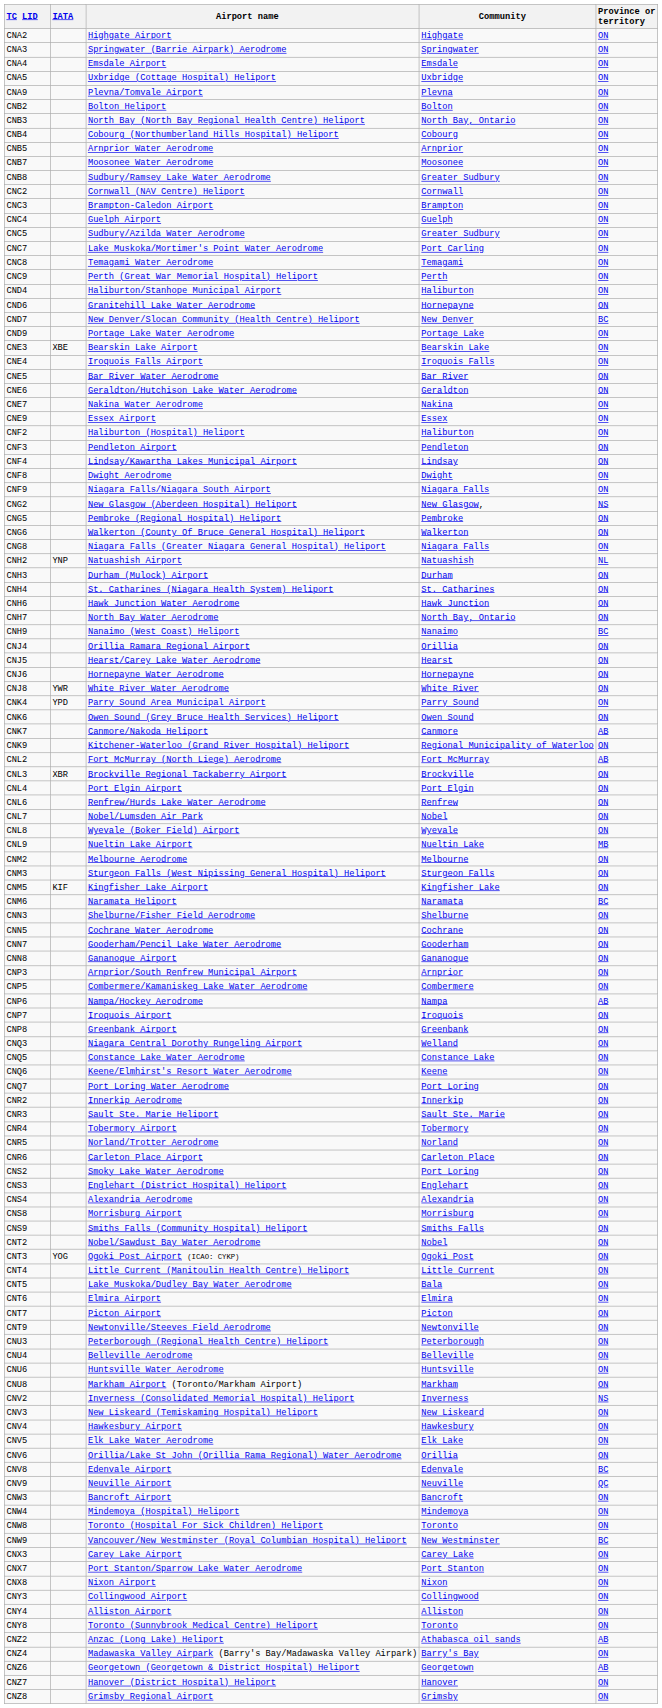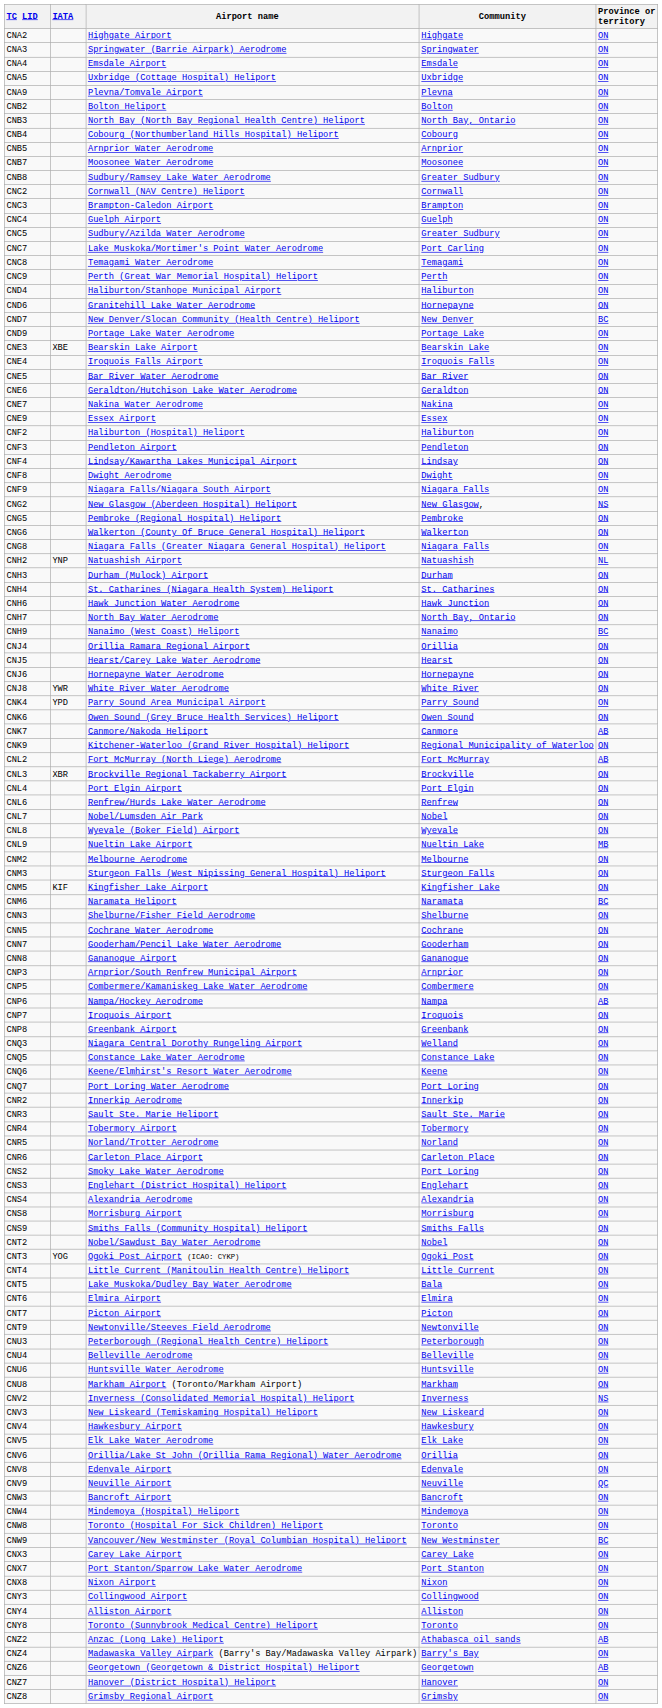 <table class="wikitable" style="width:auto;">
 <tr>
 <th width="*"><a href='#'>TC</a> <a href='#'>LID</a>  </th>
 <th width="*"><a href='#'>IATA</a>  </th>
 <th width="*">Airport name  </th>
 <th width="*">Community  </th>
 <th width="*">Province or<br>territory  </th>
 </tr>
 <tr>
 <td>CNA2</td>
 <td></td>
 <td><a href='#'>Highgate Airport</a></td>
 <td><a href='#'>Highgate</a></td>
 <td><a href='#'>ON</a></td>
 </tr>
 <tr>
 <td>CNA3</td>
 <td></td>
 <td><a href='#'>Springwater (Barrie Airpark) Aerodrome</a></td>
 <td><a href='#'>Springwater</a></td>
 <td><a href='#'>ON</a></td>
 </tr>
 <tr>
 <td>CNA4</td>
 <td></td>
 <td><a href='#'>Emsdale Airport</a></td>
 <td><a href='#'>Emsdale</a></td>
 <td><a href='#'>ON</a></td>
 </tr>
 <tr>
 <td>CNA5</td>
 <td></td>
 <td><a href='#'>Uxbridge (Cottage Hospital) Heliport</a></td>
 <td><a href='#'>Uxbridge</a></td>
 <td><a href='#'>ON</a></td>
 </tr>
 <tr>
 <td>CNA9</td>
 <td></td>
 <td><a href='#'>Plevna/Tomvale Airport</a></td>
 <td><a href='#'>Plevna</a></td>
 <td><a href='#'>ON</a></td>
 </tr>
 <tr>
 <td>CNB2</td>
 <td></td>
 <td><a href='#'>Bolton Heliport</a></td>
 <td><a href='#'>Bolton</a></td>
 <td><a href='#'>ON</a></td>
 </tr>
 <tr>
 <td>CNB3</td>
 <td></td>
 <td><a href='#'>North Bay (North Bay Regional Health Centre) Heliport</a></td>
 <td><a href='#'>North Bay, Ontario</a></td>
 <td><a href='#'>ON</a></td>
 </tr>
 <tr>
 <td>CNB4</td>
 <td></td>
 <td><a href='#'>Cobourg (Northumberland Hills Hospital) Heliport</a></td>
 <td><a href='#'>Cobourg</a></td>
 <td><a href='#'>ON</a></td>
 </tr>
 <tr>
 <td>CNB5</td>
 <td></td>
 <td><a href='#'>Arnprior Water Aerodrome</a></td>
 <td><a href='#'>Arnprior</a></td>
 <td><a href='#'>ON</a></td>
 </tr>
 <tr>
 <td>CNB7</td>
 <td></td>
 <td><a href='#'>Moosonee Water Aerodrome</a></td>
 <td><a href='#'>Moosonee</a></td>
 <td><a href='#'>ON</a></td>
 </tr>
 <tr>
 <td>CNB8</td>
 <td></td>
 <td><a href='#'>Sudbury/Ramsey Lake Water Aerodrome</a></td>
 <td><a href='#'>Greater Sudbury</a></td>
 <td><a href='#'>ON</a></td>
 </tr>
 <tr>
 <td>CNC2</td>
 <td></td>
 <td><a href='#'>Cornwall (NAV Centre) Heliport</a></td>
 <td><a href='#'>Cornwall</a></td>
 <td><a href='#'>ON</a></td>
 </tr>
 <tr>
 <td>CNC3</td>
 <td></td>
 <td><a href='#'>Brampton-Caledon Airport</a></td>
 <td><a href='#'>Brampton</a></td>
 <td><a href='#'>ON</a></td>
 </tr>
 <tr>
 <td>CNC4</td>
 <td></td>
 <td><a href='#'>Guelph Airport</a></td>
 <td><a href='#'>Guelph</a></td>
 <td><a href='#'>ON</a></td>
 </tr>
 <tr>
 <td>CNC5</td>
 <td></td>
 <td><a href='#'>Sudbury/Azilda Water Aerodrome</a></td>
 <td><a href='#'>Greater Sudbury</a></td>
 <td><a href='#'>ON</a></td>
 </tr>
 <tr>
 <td>CNC7</td>
 <td></td>
 <td><a href='#'>Lake Muskoka/Mortimer's Point Water Aerodrome</a></td>
 <td><a href='#'>Port Carling</a></td>
 <td><a href='#'>ON</a></td>
 </tr>
 <tr>
 <td>CNC8</td>
 <td></td>
 <td><a href='#'>Temagami Water Aerodrome</a></td>
 <td><a href='#'>Temagami</a></td>
 <td><a href='#'>ON</a></td>
 </tr>
 <tr>
 <td>CNC9</td>
 <td></td>
 <td><a href='#'>Perth (Great War Memorial Hospital) Heliport</a></td>
 <td><a href='#'>Perth</a></td>
 <td><a href='#'>ON</a></td>
 </tr>
 <tr>
 <td>CND4</td>
 <td></td>
 <td><a href='#'>Haliburton/Stanhope Municipal Airport</a></td>
 <td><a href='#'>Haliburton</a></td>
 <td><a href='#'>ON</a></td>
 </tr>
 <tr>
 <td>CND6</td>
 <td></td>
 <td><a href='#'>Granitehill Lake Water Aerodrome</a></td>
 <td><a href='#'>Hornepayne</a></td>
 <td><a href='#'>ON</a></td>
 </tr>
 <tr>
 <td>CND7</td>
 <td></td>
 <td><a href='#'>New Denver/Slocan Community (Health Centre) Heliport</a></td>
 <td><a href='#'>New Denver</a></td>
 <td><a href='#'>BC</a></td>
 </tr>
 <tr>
 <td>CND9</td>
 <td></td>
 <td><a href='#'>Portage Lake Water Aerodrome</a></td>
 <td><a href='#'>Portage Lake</a></td>
 <td><a href='#'>ON</a></td>
 </tr>
 <tr>
 <td>CNE3</td>
 <td>XBE</td>
 <td><a href='#'>Bearskin Lake Airport</a></td>
 <td><a href='#'>Bearskin Lake</a></td>
 <td><a href='#'>ON</a></td>
 </tr>
 <tr>
 <td>CNE4</td>
 <td></td>
 <td><a href='#'>Iroquois Falls Airport</a></td>
 <td><a href='#'>Iroquois Falls</a></td>
 <td><a href='#'>ON</a></td>
 </tr>
 <tr>
 <td>CNE5</td>
 <td></td>
 <td><a href='#'>Bar River Water Aerodrome</a></td>
 <td><a href='#'>Bar River</a></td>
 <td><a href='#'>ON</a></td>
 </tr>
 <tr>
 <td>CNE6</td>
 <td></td>
 <td><a href='#'>Geraldton/Hutchison Lake Water Aerodrome</a></td>
 <td><a href='#'>Geraldton</a></td>
 <td><a href='#'>ON</a></td>
 </tr>
 <tr>
 <td>CNE7</td>
 <td></td>
 <td><a href='#'>Nakina Water Aerodrome</a></td>
 <td><a href='#'>Nakina</a></td>
 <td><a href='#'>ON</a></td>
 </tr>
 <tr>
 <td>CNE9</td>
 <td></td>
 <td><a href='#'>Essex Airport</a></td>
 <td><a href='#'>Essex</a></td>
 <td><a href='#'>ON</a></td>
 </tr>
 <tr>
 <td>CNF2</td>
 <td></td>
 <td><a href='#'>Haliburton (Hospital) Heliport</a></td>
 <td><a href='#'>Haliburton</a></td>
 <td><a href='#'>ON</a></td>
 </tr>
 <tr>
 <td>CNF3</td>
 <td></td>
 <td><a href='#'>Pendleton Airport</a></td>
 <td><a href='#'>Pendleton</a></td>
 <td><a href='#'>ON</a></td>
 </tr>
 <tr>
 <td>CNF4</td>
 <td></td>
 <td><a href='#'>Lindsay/Kawartha Lakes Municipal Airport</a></td>
 <td><a href='#'>Lindsay</a></td>
 <td><a href='#'>ON</a></td>
 </tr>
 <tr>
 <td>CNF8</td>
 <td></td>
 <td><a href='#'>Dwight Aerodrome</a></td>
 <td><a href='#'>Dwight</a></td>
 <td><a href='#'>ON</a></td>
 </tr>
 <tr>
 <td>CNF9</td>
 <td></td>
 <td><a href='#'>Niagara Falls/Niagara South Airport</a></td>
 <td><a href='#'>Niagara Falls</a></td>
 <td><a href='#'>ON</a></td>
 </tr>
 <tr>
 <td>CNG2</td>
 <td></td>
 <td><a href='#'>New Glasgow (Aberdeen Hospital) Heliport</a></td>
 <td><a href='#'>New Glasgow</a>,</td>
 <td><a href='#'>NS</a></td>
 </tr>
 <tr>
 <td>CNG5</td>
 <td></td>
 <td><a href='#'>Pembroke (Regional Hospital) Heliport</a></td>
 <td><a href='#'>Pembroke</a></td>
 <td><a href='#'>ON</a></td>
 </tr>
 <tr>
 <td>CNG6</td>
 <td></td>
 <td><a href='#'>Walkerton (County Of Bruce General Hospital) Heliport</a></td>
 <td><a href='#'>Walkerton</a></td>
 <td><a href='#'>ON</a></td>
 </tr>
 <tr>
 <td>CNG8</td>
 <td></td>
 <td><a href='#'>Niagara Falls (Greater Niagara General Hospital) Heliport</a></td>
 <td><a href='#'>Niagara Falls</a></td>
 <td><a href='#'>ON</a></td>
 </tr>
 <tr>
 <td>CNH2</td>
 <td>YNP</td>
 <td><a href='#'>Natuashish Airport</a></td>
 <td><a href='#'>Natuashish</a></td>
 <td><a href='#'>NL</a></td>
 </tr>
 <tr>
 <td>CNH3</td>
 <td></td>
 <td><a href='#'>Durham (Mulock) Airport</a></td>
 <td><a href='#'>Durham</a></td>
 <td><a href='#'>ON</a></td>
 </tr>
 <tr>
 <td>CNH4</td>
 <td></td>
 <td><a href='#'>St. Catharines (Niagara Health System) Heliport</a></td>
 <td><a href='#'>St. Catharines</a></td>
 <td><a href='#'>ON</a></td>
 </tr>
 <tr>
 <td>CNH6</td>
 <td></td>
 <td><a href='#'>Hawk Junction Water Aerodrome</a></td>
 <td><a href='#'>Hawk Junction</a></td>
 <td><a href='#'>ON</a></td>
 </tr>
 <tr>
 <td>CNH7</td>
 <td></td>
 <td><a href='#'>North Bay Water Aerodrome</a></td>
 <td><a href='#'>North Bay, Ontario</a></td>
 <td><a href='#'>ON</a></td>
 </tr>
 <tr>
 <td>CNH9</td>
 <td></td>
 <td><a href='#'>Nanaimo (West Coast) Heliport</a></td>
 <td><a href='#'>Nanaimo</a></td>
 <td><a href='#'>BC</a></td>
 </tr>
 <tr>
 <td>CNJ4</td>
 <td></td>
 <td><a href='#'>Orillia Ramara Regional Airport</a></td>
 <td><a href='#'>Orillia</a></td>
 <td><a href='#'>ON</a></td>
 </tr>
 <tr>
 <td>CNJ5</td>
 <td></td>
 <td><a href='#'>Hearst/Carey Lake Water Aerodrome</a></td>
 <td><a href='#'>Hearst</a></td>
 <td><a href='#'>ON</a></td>
 </tr>
 <tr>
 <td>CNJ6</td>
 <td></td>
 <td><a href='#'>Hornepayne Water Aerodrome</a></td>
 <td><a href='#'>Hornepayne</a></td>
 <td><a href='#'>ON</a></td>
 </tr>
 <tr>
 <td>CNJ8</td>
 <td>YWR</td>
 <td><a href='#'>White River Water Aerodrome</a></td>
 <td><a href='#'>White River</a></td>
 <td><a href='#'>ON</a></td>
 </tr>
 <tr>
 <td>CNK4</td>
 <td>YPD</td>
 <td><a href='#'>Parry Sound Area Municipal Airport</a></td>
 <td><a href='#'>Parry Sound</a></td>
 <td><a href='#'>ON</a></td>
 </tr>
 <tr>
 <td>CNK6</td>
 <td></td>
 <td><a href='#'>Owen Sound (Grey Bruce Health Services) Heliport</a></td>
 <td><a href='#'>Owen Sound</a></td>
 <td><a href='#'>ON</a></td>
 </tr>
 <tr>
 <td>CNK7</td>
 <td></td>
 <td><a href='#'>Canmore/Nakoda Heliport</a></td>
 <td><a href='#'>Canmore</a></td>
 <td><a href='#'>AB</a></td>
 </tr>
 <tr>
 <td>CNK9</td>
 <td></td>
 <td><a href='#'>Kitchener-Waterloo (Grand River Hospital) Heliport</a></td>
 <td><a href='#'>Regional Municipality of Waterloo</a></td>
 <td><a href='#'>ON</a></td>
 </tr>
 <tr>
 <td>CNL2</td>
 <td></td>
 <td><a href='#'>Fort McMurray (North Liege) Aerodrome</a></td>
 <td><a href='#'>Fort McMurray</a></td>
 <td><a href='#'>AB</a></td>
 </tr>
 <tr>
 <td>CNL3</td>
 <td>XBR</td>
 <td><a href='#'>Brockville Regional Tackaberry Airport</a></td>
 <td><a href='#'>Brockville</a></td>
 <td><a href='#'>ON</a></td>
 </tr>
 <tr>
 <td>CNL4</td>
 <td></td>
 <td><a href='#'>Port Elgin Airport</a></td>
 <td><a href='#'>Port Elgin</a></td>
 <td><a href='#'>ON</a></td>
 </tr>
 <tr>
 <td>CNL6</td>
 <td></td>
 <td><a href='#'>Renfrew/Hurds Lake Water Aerodrome</a></td>
 <td><a href='#'>Renfrew</a></td>
 <td><a href='#'>ON</a></td>
 </tr>
 <tr>
 <td>CNL7</td>
 <td></td>
 <td><a href='#'>Nobel/Lumsden Air Park</a></td>
 <td><a href='#'>Nobel</a></td>
 <td><a href='#'>ON</a></td>
 </tr>
 <tr>
 <td>CNL8</td>
 <td></td>
 <td><a href='#'>Wyevale (Boker Field) Airport</a></td>
 <td><a href='#'>Wyevale</a></td>
 <td><a href='#'>ON</a></td>
 </tr>
 <tr>
 <td>CNL9</td>
 <td></td>
 <td><a href='#'>Nueltin Lake Airport</a></td>
 <td><a href='#'>Nueltin Lake</a></td>
 <td><a href='#'>MB</a></td>
 </tr>
 <tr>
 <td>CNM2</td>
 <td></td>
 <td><a href='#'>Melbourne Aerodrome</a></td>
 <td><a href='#'>Melbourne</a></td>
 <td><a href='#'>ON</a></td>
 </tr>
 <tr>
 <td>CNM3</td>
 <td></td>
 <td><a href='#'>Sturgeon Falls (West Nipissing General Hospital) Heliport</a></td>
 <td><a href='#'>Sturgeon Falls</a></td>
 <td><a href='#'>ON</a></td>
 </tr>
 <tr>
 <td>CNM5</td>
 <td>KIF</td>
 <td><a href='#'>Kingfisher Lake Airport</a></td>
 <td><a href='#'>Kingfisher Lake</a></td>
 <td><a href='#'>ON</a></td>
 </tr>
 <tr>
 <td>CNM6</td>
 <td></td>
 <td><a href='#'>Naramata Heliport</a></td>
 <td><a href='#'>Naramata</a></td>
 <td><a href='#'>BC</a></td>
 </tr>
 <tr>
 <td>CNN3</td>
 <td></td>
 <td><a href='#'>Shelburne/Fisher Field Aerodrome</a></td>
 <td><a href='#'>Shelburne</a></td>
 <td><a href='#'>ON</a></td>
 </tr>
 <tr>
 <td>CNN5</td>
 <td></td>
 <td><a href='#'>Cochrane Water Aerodrome</a></td>
 <td><a href='#'>Cochrane</a></td>
 <td><a href='#'>ON</a></td>
 </tr>
 <tr>
 <td>CNN7</td>
 <td></td>
 <td><a href='#'>Gooderham/Pencil Lake Water Aerodrome</a></td>
 <td><a href='#'>Gooderham</a></td>
 <td><a href='#'>ON</a></td>
 </tr>
 <tr>
 <td>CNN8</td>
 <td></td>
 <td><a href='#'>Gananoque Airport</a></td>
 <td><a href='#'>Gananoque</a></td>
 <td><a href='#'>ON</a></td>
 </tr>
 <tr>
 <td>CNP3</td>
 <td></td>
 <td><a href='#'>Arnprior/South Renfrew Municipal Airport</a></td>
 <td><a href='#'>Arnprior</a></td>
 <td><a href='#'>ON</a></td>
 </tr>
 <tr>
 <td>CNP5</td>
 <td></td>
 <td><a href='#'>Combermere/Kamaniskeg Lake Water Aerodrome</a></td>
 <td><a href='#'>Combermere</a></td>
 <td><a href='#'>ON</a></td>
 </tr>
 <tr>
 <td>CNP6</td>
 <td></td>
 <td><a href='#'>Nampa/Hockey Aerodrome</a></td>
 <td><a href='#'>Nampa</a></td>
 <td><a href='#'>AB</a></td>
 </tr>
 <tr>
 <td>CNP7</td>
 <td></td>
 <td><a href='#'>Iroquois Airport</a></td>
 <td><a href='#'>Iroquois</a></td>
 <td><a href='#'>ON</a></td>
 </tr>
 <tr>
 <td>CNP8</td>
 <td></td>
 <td><a href='#'>Greenbank Airport</a></td>
 <td><a href='#'>Greenbank</a></td>
 <td><a href='#'>ON</a></td>
 </tr>
 <tr>
 <td>CNQ3</td>
 <td></td>
 <td><a href='#'>Niagara Central Dorothy Rungeling Airport</a></td>
 <td><a href='#'>Welland</a></td>
 <td><a href='#'>ON</a></td>
 </tr>
 <tr>
 <td>CNQ5</td>
 <td></td>
 <td><a href='#'>Constance Lake Water Aerodrome</a></td>
 <td><a href='#'>Constance Lake</a></td>
 <td><a href='#'>ON</a></td>
 </tr>
 <tr>
 <td>CNQ6</td>
 <td></td>
 <td><a href='#'>Keene/Elmhirst's Resort Water Aerodrome</a></td>
 <td><a href='#'>Keene</a></td>
 <td><a href='#'>ON</a></td>
 </tr>
 <tr>
 <td>CNQ7</td>
 <td></td>
 <td><a href='#'>Port Loring Water Aerodrome</a></td>
 <td><a href='#'>Port Loring</a></td>
 <td><a href='#'>ON</a></td>
 </tr>
 <tr>
 <td>CNR2</td>
 <td></td>
 <td><a href='#'>Innerkip Aerodrome</a></td>
 <td><a href='#'>Innerkip</a></td>
 <td><a href='#'>ON</a></td>
 </tr>
 <tr>
 <td>CNR3</td>
 <td></td>
 <td><a href='#'>Sault Ste. Marie Heliport</a></td>
 <td><a href='#'>Sault Ste. Marie</a></td>
 <td><a href='#'>ON</a></td>
 </tr>
 <tr>
 <td>CNR4</td>
 <td></td>
 <td><a href='#'>Tobermory Airport</a></td>
 <td><a href='#'>Tobermory</a></td>
 <td><a href='#'>ON</a></td>
 </tr>
 <tr>
 <td>CNR5</td>
 <td></td>
 <td><a href='#'>Norland/Trotter Aerodrome</a></td>
 <td><a href='#'>Norland</a></td>
 <td><a href='#'>ON</a></td>
 </tr>
 <tr>
 <td>CNR6</td>
 <td></td>
 <td><a href='#'>Carleton Place Airport</a></td>
 <td><a href='#'>Carleton Place</a></td>
 <td><a href='#'>ON</a></td>
 </tr>
 <tr>
 <td>CNS2</td>
 <td></td>
 <td><a href='#'>Smoky Lake Water Aerodrome</a></td>
 <td><a href='#'>Port Loring</a></td>
 <td><a href='#'>ON</a></td>
 </tr>
 <tr>
 <td>CNS3</td>
 <td></td>
 <td><a href='#'>Englehart (District Hospital) Heliport</a></td>
 <td><a href='#'>Englehart</a></td>
 <td><a href='#'>ON</a></td>
 </tr>
 <tr>
 <td>CNS4</td>
 <td></td>
 <td><a href='#'>Alexandria Aerodrome</a></td>
 <td><a href='#'>Alexandria</a></td>
 <td><a href='#'>ON</a></td>
 </tr>
 <tr>
 <td>CNS8</td>
 <td></td>
 <td><a href='#'>Morrisburg Airport</a></td>
 <td><a href='#'>Morrisburg</a></td>
 <td><a href='#'>ON</a></td>
 </tr>
 <tr>
 <td>CNS9</td>
 <td></td>
 <td><a href='#'>Smiths Falls (Community Hospital) Heliport</a></td>
 <td><a href='#'>Smiths Falls</a></td>
 <td><a href='#'>ON</a></td>
 </tr>
 <tr>
 <td>CNT2</td>
 <td></td>
 <td><a href='#'>Nobel/Sawdust Bay Water Aerodrome</a></td>
 <td><a href='#'>Nobel</a></td>
 <td><a href='#'>ON</a></td>
 </tr>
 <tr>
 <td>CNT3</td>
 <td>YOG</td>
 <td><a href='#'>Ogoki Post Airport</a> <small>(ICAO: CYKP)</small></td>
 <td><a href='#'>Ogoki Post</a></td>
 <td><a href='#'>ON</a></td>
 </tr>
 <tr>
 <td>CNT4</td>
 <td></td>
 <td><a href='#'>Little Current (Manitoulin Health Centre) Heliport</a></td>
 <td><a href='#'>Little Current</a></td>
 <td><a href='#'>ON</a></td>
 </tr>
 <tr>
 <td>CNT5</td>
 <td></td>
 <td><a href='#'>Lake Muskoka/Dudley Bay Water Aerodrome</a></td>
 <td><a href='#'>Bala</a></td>
 <td><a href='#'>ON</a></td>
 </tr>
 <tr>
 <td>CNT6</td>
 <td></td>
 <td><a href='#'>Elmira Airport</a></td>
 <td><a href='#'>Elmira</a></td>
 <td><a href='#'>ON</a></td>
 </tr>
 <tr>
 <td>CNT7</td>
 <td></td>
 <td><a href='#'>Picton Airport</a></td>
 <td><a href='#'>Picton</a></td>
 <td><a href='#'>ON</a></td>
 </tr>
 <tr>
 <td>CNT9</td>
 <td></td>
 <td><a href='#'>Newtonville/Steeves Field Aerodrome</a></td>
 <td><a href='#'>Newtonville</a></td>
 <td><a href='#'>ON</a></td>
 </tr>
 <tr>
 <td>CNU3</td>
 <td></td>
 <td><a href='#'>Peterborough (Regional Health Centre) Heliport</a></td>
 <td><a href='#'>Peterborough</a></td>
 <td><a href='#'>ON</a></td>
 </tr>
 <tr>
 <td>CNU4</td>
 <td></td>
 <td><a href='#'>Belleville Aerodrome</a></td>
 <td><a href='#'>Belleville</a></td>
 <td><a href='#'>ON</a></td>
 </tr>
 <tr>
 <td>CNU6</td>
 <td></td>
 <td><a href='#'>Huntsville Water Aerodrome</a></td>
 <td><a href='#'>Huntsville</a></td>
 <td><a href='#'>ON</a></td>
 </tr>
 <tr>
 <td>CNU8</td>
 <td></td>
 <td><a href='#'>Markham Airport</a> (Toronto/Markham Airport)</td>
 <td><a href='#'>Markham</a></td>
 <td><a href='#'>ON</a></td>
 </tr>
 <tr>
 <td>CNV2</td>
 <td></td>
 <td><a href='#'>Inverness (Consolidated Memorial Hospital) Heliport</a></td>
 <td><a href='#'>Inverness</a></td>
 <td><a href='#'>NS</a></td>
 </tr>
 <tr>
 <td>CNV3</td>
 <td></td>
 <td><a href='#'>New Liskeard (Temiskaming Hospital) Heliport</a></td>
 <td><a href='#'>New Liskeard</a></td>
 <td><a href='#'>ON</a></td>
 </tr>
 <tr>
 <td>CNV4</td>
 <td></td>
 <td><a href='#'>Hawkesbury Airport</a></td>
 <td><a href='#'>Hawkesbury</a></td>
 <td><a href='#'>ON</a></td>
 </tr>
 <tr>
 <td>CNV5</td>
 <td></td>
 <td><a href='#'>Elk Lake Water Aerodrome</a></td>
 <td><a href='#'>Elk Lake</a></td>
 <td><a href='#'>ON</a></td>
 </tr>
 <tr>
 <td>CNV6</td>
 <td></td>
 <td><a href='#'>Orillia/Lake St John (Orillia Rama Regional) Water Aerodrome</a></td>
 <td><a href='#'>Orillia</a></td>
 <td><a href='#'>ON</a></td>
 </tr>
 <tr>
 <td>CNV8</td>
 <td></td>
 <td><a href='#'>Edenvale Airport</a></td>
 <td><a href='#'>Edenvale</a></td>
-<td><a href='#'>BC</a></td>
+<td><a href='#'>ON</a></td>
 </tr>
 <tr>
 <td>CNV9</td>
 <td></td>
 <td><a href='#'>Neuville Airport</a></td>
 <td><a href='#'>Neuville</a></td>
 <td><a href='#'>QC</a></td>
 </tr>
 <tr>
 <td>CNW3</td>
 <td></td>
 <td><a href='#'>Bancroft Airport</a></td>
 <td><a href='#'>Bancroft</a></td>
 <td><a href='#'>ON</a></td>
 </tr>
 <tr>
 <td>CNW4</td>
 <td></td>
 <td><a href='#'>Mindemoya (Hospital) Heliport</a></td>
 <td><a href='#'>Mindemoya</a></td>
 <td><a href='#'>ON</a></td>
 </tr>
 <tr>
 <td>CNW8</td>
 <td></td>
 <td><a href='#'>Toronto (Hospital For Sick Children) Heliport</a></td>
 <td><a href='#'>Toronto</a></td>
 <td><a href='#'>ON</a></td>
 </tr>
 <tr>
 <td>CNW9</td>
 <td></td>
 <td><a href='#'>Vancouver/New Westminster (Royal Columbian Hospital) Heliport</a></td>
 <td><a href='#'>New Westminster</a></td>
 <td><a href='#'>BC</a></td>
 </tr>
 <tr>
 <td>CNX3</td>
 <td></td>
 <td><a href='#'>Carey Lake Airport</a></td>
 <td><a href='#'>Carey Lake</a></td>
 <td><a href='#'>ON</a></td>
 </tr>
 <tr>
 <td>CNX7</td>
 <td></td>
 <td><a href='#'>Port Stanton/Sparrow Lake Water Aerodrome</a></td>
 <td><a href='#'>Port Stanton</a></td>
 <td><a href='#'>ON</a></td>
 </tr>
 <tr>
 <td>CNX8</td>
 <td></td>
 <td><a href='#'>Nixon Airport</a></td>
 <td><a href='#'>Nixon</a></td>
 <td><a href='#'>ON</a></td>
 </tr>
 <tr>
 <td>CNY3</td>
 <td></td>
 <td><a href='#'>Collingwood Airport</a></td>
 <td><a href='#'>Collingwood</a></td>
 <td><a href='#'>ON</a></td>
 </tr>
 <tr>
 <td>CNY4</td>
 <td></td>
 <td><a href='#'>Alliston Airport</a></td>
 <td><a href='#'>Alliston</a></td>
 <td><a href='#'>ON</a></td>
 </tr>
 <tr>
 <td>CNY8</td>
 <td></td>
 <td><a href='#'>Toronto (Sunnybrook Medical Centre) Heliport</a></td>
 <td><a href='#'>Toronto</a></td>
 <td><a href='#'>ON</a></td>
 </tr>
 <tr>
 <td>CNZ2</td>
 <td></td>
 <td><a href='#'>Anzac (Long Lake) Heliport</a></td>
 <td><a href='#'>Athabasca oil sands</a></td>
 <td><a href='#'>AB</a></td>
 </tr>
 <tr>
 <td>CNZ4</td>
 <td></td>
 <td><a href='#'>Madawaska Valley Airpark</a> (Barry's Bay/Madawaska Valley Airpark)</td>
 <td><a href='#'>Barry's Bay</a></td>
 <td><a href='#'>ON</a></td>
 </tr>
 <tr>
 <td>CNZ6</td>
 <td></td>
 <td><a href='#'>Georgetown (Georgetown & District Hospital) Heliport</a></td>
 <td><a href='#'>Georgetown</a></td>
 <td><a href='#'>AB</a></td>
 </tr>
 <tr>
 <td>CNZ7</td>
 <td></td>
 <td><a href='#'>Hanover (District Hospital) Heliport</a></td>
 <td><a href='#'>Hanover</a></td>
 <td><a href='#'>ON</a></td>
 </tr>
 <tr>
 <td>CNZ8</td>
 <td></td>
 <td><a href='#'>Grimsby Regional Airport</a></td>
 <td><a href='#'>Grimsby</a></td>
 <td><a href='#'>ON</a></td>
 </tr>
 </table>
